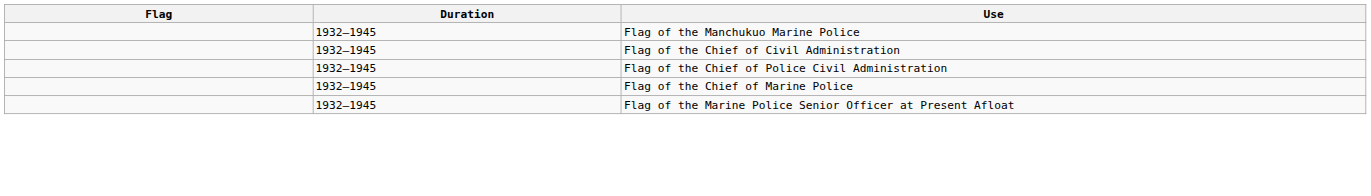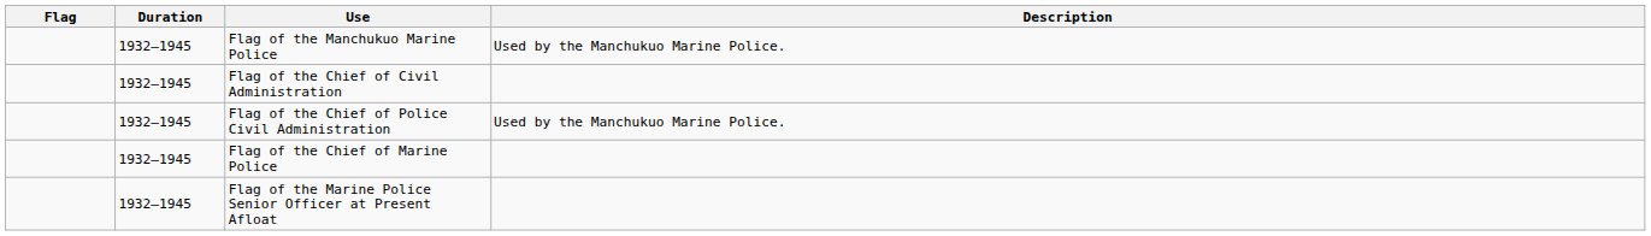 <table class="wikitable" width="100%">
 <tr>
 <th style="width:100px;">Flag</th>
 <th style="width:100px;">Duration</th>
 <th style="width:250px;">Use</th>
+<th style="min-width:250px">Description</th>
 </tr>
 <tr>
 <td></td>
 <td>1932–1945</td>
 <td>Flag of the Manchukuo Marine Police</td>
+<td>Used by the Manchukuo Marine Police.</td>
 </tr>
 <tr>
 <td></td>
 <td>1932–1945</td>
 <td>Flag of the Chief of Civil Administration</td>
+<td></td>
 </tr>
 <tr>
 <td></td>
 <td>1932–1945</td>
 <td>Flag of the Chief of Police Civil Administration</td>
+<td>Used by the Manchukuo Marine Police.</td>
 </tr>
 <tr>
 <td></td>
 <td>1932–1945</td>
 <td>Flag of the Chief of Marine Police</td>
+<td></td>
 </tr>
 <tr>
 <td></td>
 <td>1932–1945</td>
 <td>Flag of the Marine Police Senior Officer at Present Afloat</td>
+<td></td>
 </tr>
 </table>
